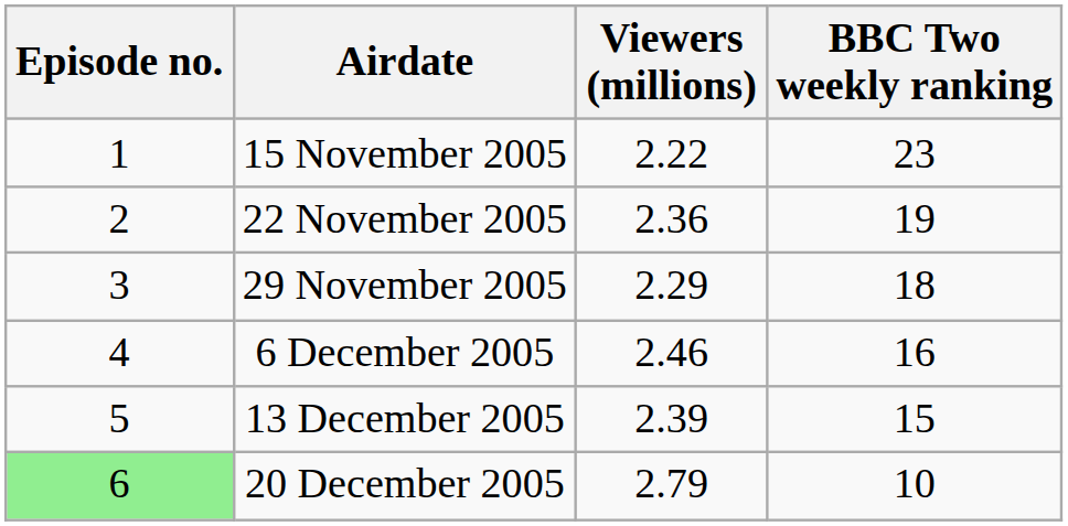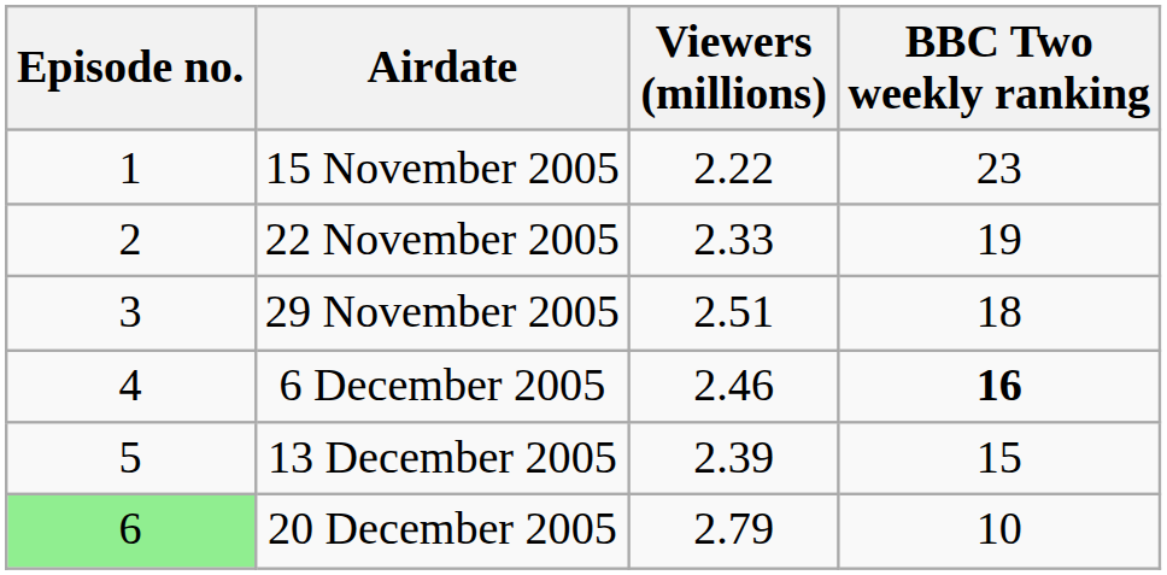 <table class="wikitable" style="text-align:center;">
 <tr>
 <th>Episode no.</th>
 <th>Airdate</th>
 <th>Viewers<br>(millions)</th>
 <th>BBC Two<br>weekly ranking</th>
 </tr>
 <tr>
 <td>1</td>
 <td>15 November 2005</td>
 <td>2.22</td>
 <td>23</td>
 </tr>
 <tr>
 <td>2</td>
 <td>22 November 2005</td>
-<td>2.36</td>
+<td>2.33</td>
 <td>19</td>
 </tr>
 <tr>
 <td>3</td>
 <td>29 November 2005</td>
-<td>2.29</td>
+<td>2.51</td>
 <td>18</td>
 </tr>
 <tr>
 <td>4</td>
 <td>6 December 2005</td>
 <td>2.46</td>
-<td>16</td>
+<td><strong>16</strong></td>
 </tr>
 <tr>
 <td>5</td>
 <td>13 December 2005</td>
 <td>2.39</td>
 <td>15</td>
 </tr>
 <tr>
 <td style="background: lightgreen;">6</td>
 <td>20 December 2005</td>
 <td>2.79</td>
 <td>10</td>
 </tr>
 </table>
